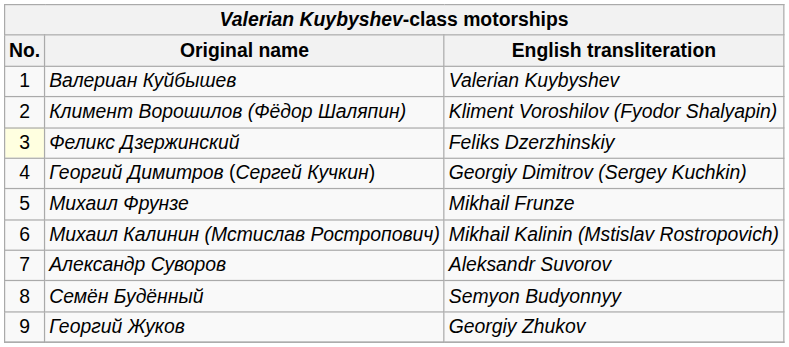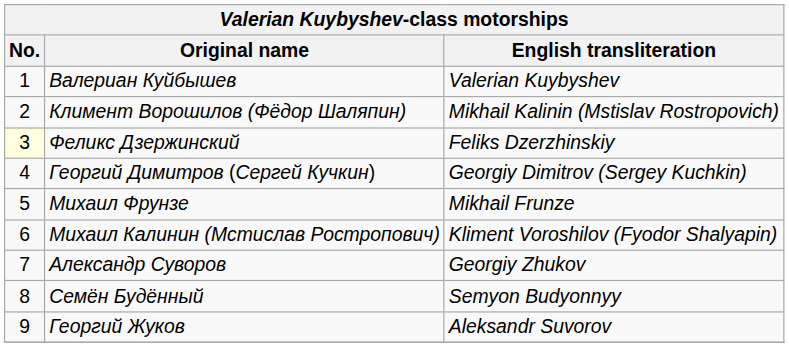 <table class="wikitable" style="text-align:center">
 <tr>
 <th colspan="3" style="text-align:center"><em>Valerian Kuybyshev</em>-class motorships</th>
 </tr>
 <tr>
 <th>No.</th>
 <th align=Left>Original name</th>
 <th align=Left>English transliteration</th>
 </tr>
 <tr>
 <td>1</td>
 <td align=Left><em>Валериан Куйбышев</em></td>
 <td align=Left><em>Valerian Kuybyshev</em></td>
 </tr>
 <tr>
 <td>2</td>
 <td align=Left><em>Климент Ворошилов</em> <em>(Фёдор Шаляпин)</em></td>
-<td align=Left><em>Kliment Voroshilov</em> <em>(Fyodor Shalyapin)</em></td>
+<td align=Left><em>Mikhail Kalinin</em> <em>(Mstislav Rostropovich)</em></td>
 </tr>
 <tr>
 <td style="background: lightyellow;">3</td>
 <td align=Left><em>Феликс Дзержинский</em></td>
 <td align=Left><em>Feliks Dzerzhinskiy</em></td>
 </tr>
 <tr>
 <td>4</td>
 <td align=Left><em>Георгий Димитров</em> (<em>Сергей Кучкин</em>)</td>
 <td align=Left><em>Georgiy Dimitrov</em> <em>(Sergey Kuchkin)</em></td>
 </tr>
 <tr>
 <td>5</td>
 <td align=Left><em>Михаил Фрунзе</em></td>
 <td align=Left><em>Mikhail Frunze</em></td>
 </tr>
 <tr>
 <td>6</td>
 <td align=Left><em>Михаил Калинин</em> <em>(Мстислав Ростропович)</em></td>
-<td align=Left><em>Mikhail Kalinin</em> <em>(Mstislav Rostropovich)</em></td>
+<td align=Left><em>Kliment Voroshilov</em> <em>(Fyodor Shalyapin)</em></td>
 </tr>
 <tr>
 <td>7</td>
 <td align=Left><em>Александр Суворов</em></td>
-<td align=Left><em>Aleksandr Suvorov</em></td>
+<td align=Left><em>Georgiy Zhukov</em></td>
 </tr>
 <tr>
 <td>8</td>
 <td align=Left><em>Семён Будённый</em></td>
 <td align=Left><em>Semyon Budyonnyy</em></td>
 </tr>
 <tr>
 <td>9</td>
 <td align=Left><em>Георгий Жуков</em></td>
-<td align=Left><em>Georgiy Zhukov</em></td>
+<td align=Left><em>Aleksandr Suvorov</em></td>
 </tr>
 <tr>
 </tr>
 </table>
